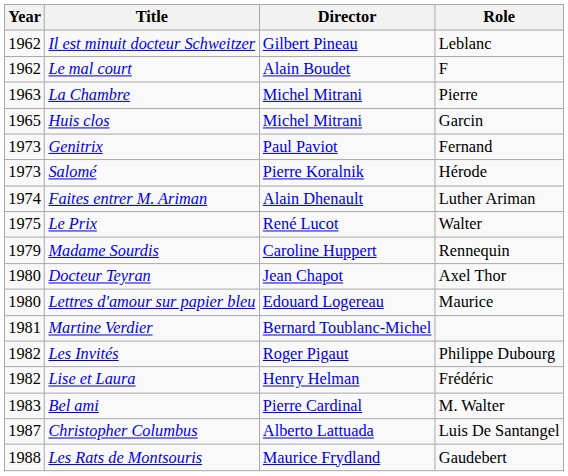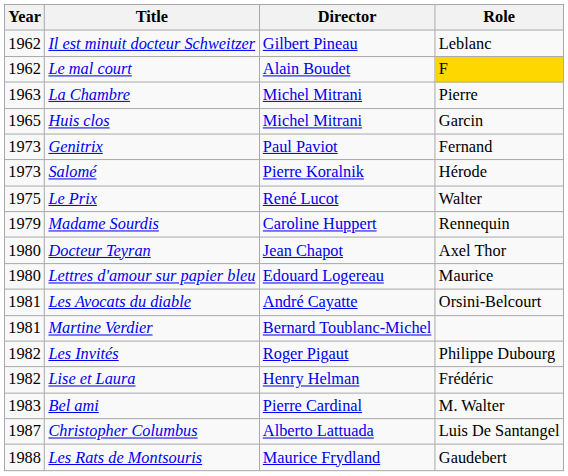 <table class="wikitable">
 <tr>
 <th>Year</th>
 <th>Title</th>
 <th>Director</th>
 <th>Role</th>
 </tr>
 <tr>
 <td>1962</td>
 <td><em><a href='#'>Il est minuit docteur Schweitzer</a></em></td>
 <td><a href='#'>Gilbert Pineau</a></td>
 <td>Leblanc</td>
 </tr>
 <tr>
 <td>1962</td>
 <td><em><a href='#'>Le mal court</a></em></td>
 <td><a href='#'>Alain Boudet</a></td>
-<td>F</td>
+<td style="background: gold;">F</td>
 </tr>
 <tr>
 <td>1963</td>
 <td><em><a href='#'>La Chambre</a></em></td>
 <td><a href='#'>Michel Mitrani</a></td>
 <td>Pierre</td>
 </tr>
 <tr>
 <td>1965</td>
 <td><em><a href='#'>Huis clos</a></em></td>
 <td><a href='#'>Michel Mitrani</a></td>
 <td>Garcin</td>
 </tr>
 <tr>
 <td>1973</td>
 <td><em><a href='#'>Genitrix</a></em></td>
 <td><a href='#'>Paul Paviot</a></td>
 <td>Fernand</td>
 </tr>
 <tr>
 <td>1973</td>
 <td><em><a href='#'>Salomé</a></em></td>
 <td><a href='#'>Pierre Koralnik</a></td>
 <td>Hérode</td>
 </tr>
 <tr>
-<td>1974</td>
-<td><em><a href='#'>Faites entrer M. Ariman</a></em></td>
-<td><a href='#'>Alain Dhenault</a></td>
-<td>Luther Ariman</td>
-</tr>
-<tr>
 <td>1975</td>
 <td><em><a href='#'>Le Prix</a></em></td>
 <td><a href='#'>René Lucot</a></td>
 <td>Walter</td>
 </tr>
 <tr>
 <td>1979</td>
 <td><em><a href='#'>Madame Sourdis</a></em></td>
 <td><a href='#'>Caroline Huppert</a></td>
 <td>Rennequin</td>
 </tr>
 <tr>
 <td>1980</td>
 <td><em><a href='#'>Docteur Teyran</a></em></td>
 <td><a href='#'>Jean Chapot</a></td>
 <td>Axel Thor</td>
 </tr>
 <tr>
 <td>1980</td>
 <td><em><a href='#'>Lettres d'amour sur papier bleu</a></em></td>
 <td><a href='#'>Edouard Logereau</a></td>
 <td>Maurice</td>
+</tr>
+<tr>
+<td>1981</td>
+<td><em><a href='#'>Les Avocats du diable</a></em></td>
+<td><a href='#'>André Cayatte</a></td>
+<td>Orsini-Belcourt</td>
 </tr>
 <tr>
 <td>1981</td>
 <td><em><a href='#'>Martine Verdier</a></em></td>
 <td><a href='#'>Bernard Toublanc-Michel</a></td>
 <td></td>
 </tr>
 <tr>
 <td>1982</td>
 <td><em><a href='#'>Les Invités</a></em></td>
 <td><a href='#'>Roger Pigaut</a></td>
 <td>Philippe Dubourg</td>
 </tr>
 <tr>
 <td>1982</td>
 <td><em><a href='#'>Lise et Laura</a></em></td>
 <td><a href='#'>Henry Helman</a></td>
 <td>Frédéric</td>
 </tr>
 <tr>
 <td>1983</td>
 <td><em><a href='#'>Bel ami</a></em></td>
 <td><a href='#'>Pierre Cardinal</a></td>
 <td>M. Walter</td>
 </tr>
 <tr>
 <td>1987</td>
 <td><em><a href='#'>Christopher Columbus</a></em></td>
 <td><a href='#'>Alberto Lattuada</a></td>
 <td>Luis De Santangel</td>
 </tr>
 <tr>
 <td>1988</td>
 <td><em><a href='#'>Les Rats de Montsouris</a></em></td>
 <td><a href='#'>Maurice Frydland</a></td>
 <td>Gaudebert</td>
 </tr>
 </table>
